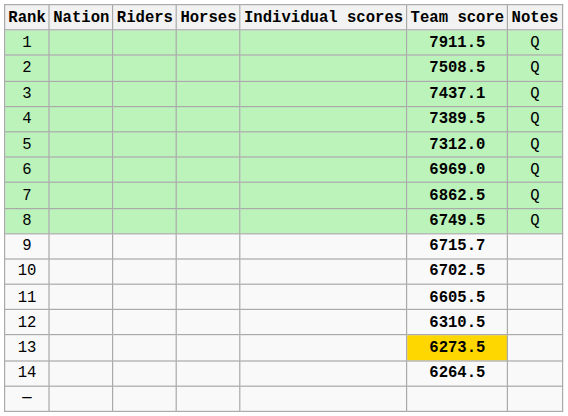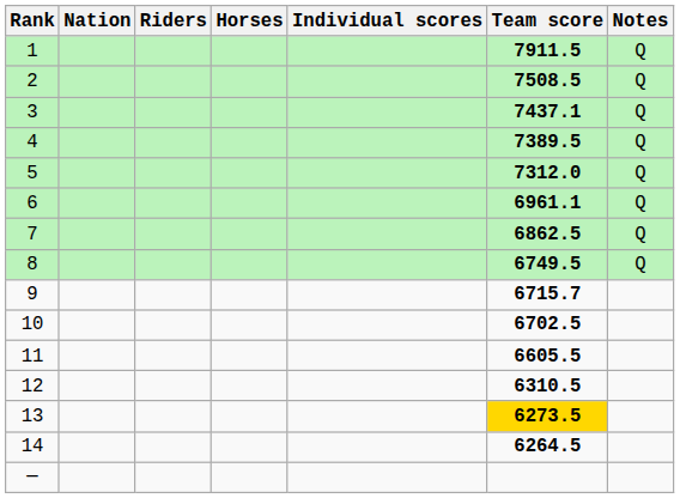 <table class="wikitable sortable" style="text-align:center">
 <tr>
 <th>Rank</th>
 <th>Nation</th>
 <th>Riders</th>
 <th>Horses</th>
 <th>Individual scores</th>
 <th>Team score</th>
 <th>Notes</th>
 </tr>
 <tr bgcolor=bbf3bb>
 <td>1</td>
 <td align="left"></td>
 <td align=left></td>
 <td align="left"></td>
 <td></td>
 <td><strong>7911.5</strong></td>
 <td>Q</td>
 </tr>
 <tr bgcolor=bbf3bb>
 <td>2</td>
 <td align="left"></td>
 <td align=left></td>
 <td align="left"></td>
 <td></td>
 <td><strong>7508.5</strong></td>
 <td>Q</td>
 </tr>
 <tr bgcolor=bbf3bb>
 <td>3</td>
 <td align="left"></td>
 <td align=left></td>
 <td align="left"></td>
 <td></td>
 <td><strong>7437.1</strong></td>
 <td>Q</td>
 </tr>
 <tr bgcolor=bbf3bb>
 <td>4</td>
 <td align="left"></td>
 <td align=left></td>
 <td align="left"></td>
 <td></td>
 <td><strong>7389.5</strong></td>
 <td>Q</td>
 </tr>
 <tr bgcolor=bbf3bb>
 <td>5</td>
 <td align="left"></td>
 <td align=left></td>
 <td align="left"></td>
 <td></td>
 <td><strong>7312.0</strong></td>
 <td>Q</td>
 </tr>
 <tr bgcolor=bbf3bb>
 <td>6</td>
 <td align="left"></td>
 <td align=left></td>
 <td align="left"></td>
 <td></td>
-<td><strong>6969.0</strong></td>
+<td><strong>6961.1</strong></td>
 <td>Q</td>
 </tr>
 <tr bgcolor=bbf3bb>
 <td>7</td>
 <td align="left"></td>
 <td align=left></td>
 <td align="left"></td>
 <td></td>
 <td><strong>6862.5</strong></td>
 <td>Q</td>
 </tr>
 <tr bgcolor=bbf3bb>
 <td>8</td>
 <td align="left"></td>
 <td align=left></td>
 <td align="left"></td>
 <td></td>
 <td><strong>6749.5</strong></td>
 <td>Q</td>
 </tr>
 <tr>
 <td>9</td>
 <td align="left"></td>
 <td align=left></td>
 <td align="left"></td>
 <td></td>
 <td><strong>6715.7</strong></td>
 <td></td>
 </tr>
 <tr>
 <td>10</td>
 <td align="left"></td>
 <td align=left></td>
 <td align="left"></td>
 <td></td>
 <td><strong>6702.5</strong></td>
 <td></td>
 </tr>
 <tr>
 <td>11</td>
 <td align="left"></td>
 <td align=left></td>
 <td align=left></td>
 <td></td>
 <td><strong>6605.5</strong></td>
 <td></td>
 </tr>
 <tr>
 <td>12</td>
 <td align="left"></td>
 <td align=left></td>
 <td align="left"></td>
 <td></td>
 <td><strong>6310.5</strong></td>
 <td></td>
 </tr>
 <tr>
 <td>13</td>
 <td align="left"></td>
 <td align=left></td>
 <td align="left"></td>
 <td></td>
 <td style="background: gold;"><strong>6273.5</strong></td>
 <td></td>
 </tr>
 <tr>
 <td>14</td>
 <td align="left"></td>
 <td align=left></td>
 <td align=left></td>
 <td></td>
 <td><strong>6264.5</strong></td>
 <td></td>
 </tr>
 <tr>
 <td data-sort-value=15>—</td>
 <td align=left></td>
 <td align=left></td>
 <td align=left></td>
 <td></td>
 <td><strong></strong></td>
 <td></td>
 </tr>
 </table>
